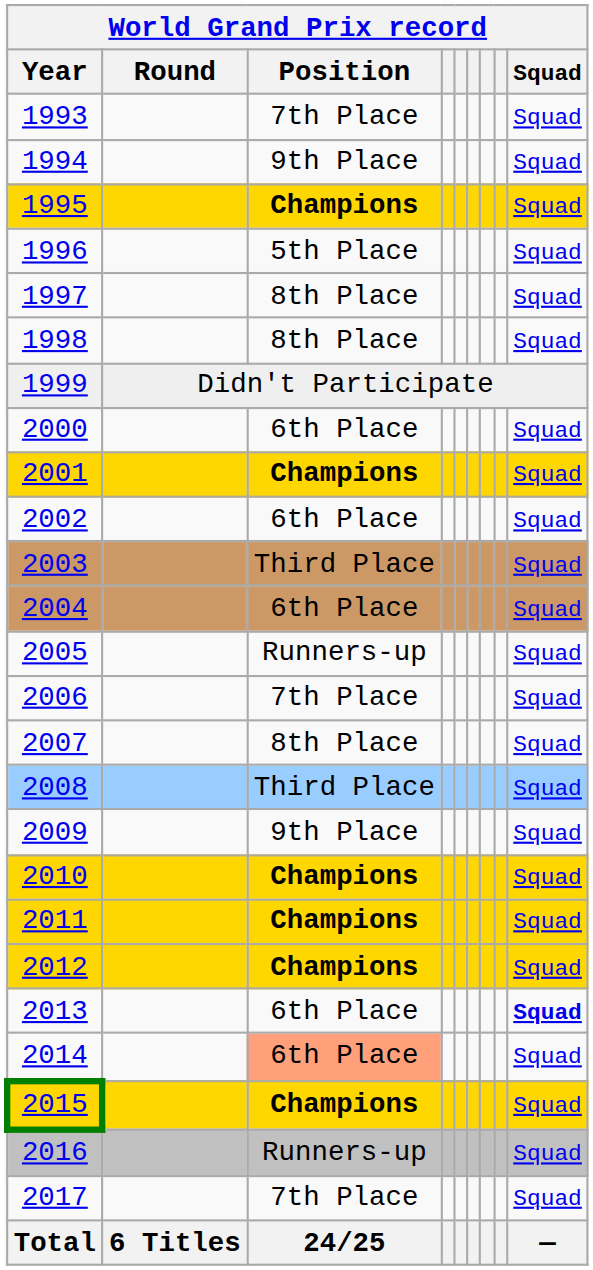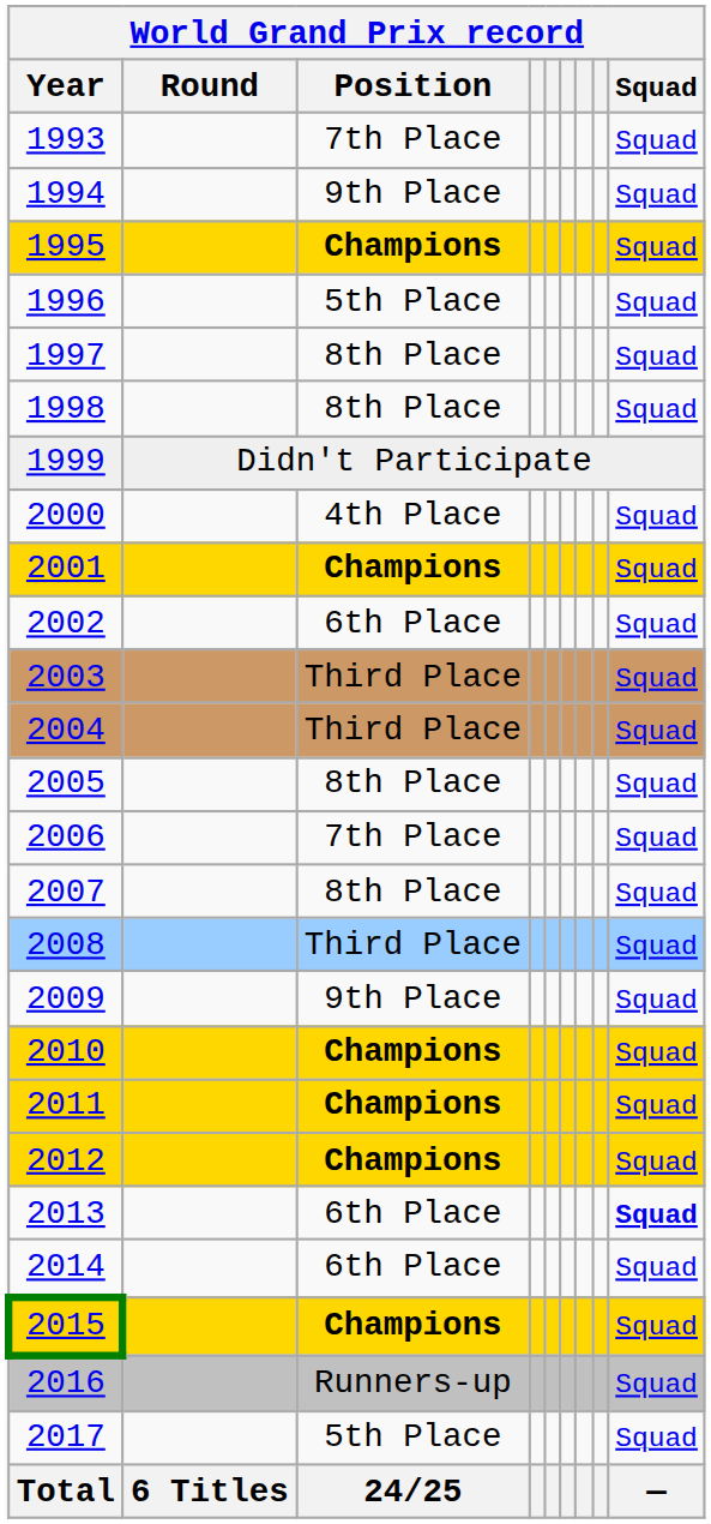 <table class="wikitable" style="text-align: center;">
 <tr>
 <th colspan=9><a href='#'>World Grand Prix record</a></th>
 </tr>
 <tr>
 <th>Year</th>
 <th>Round</th>
 <th>Position</th>
 <th></th>
 <th></th>
 <th></th>
 <th></th>
 <th></th>
 <th><small>Squad</small></th>
 </tr>
 <tr>
 <td> <a href='#'>1993</a></td>
 <td></td>
 <td>7th Place</td>
 <td></td>
 <td></td>
 <td></td>
 <td></td>
 <td></td>
 <td><small><a href='#'>Squad</a></small></td>
 </tr>
 <tr>
 <td> <a href='#'>1994</a></td>
 <td></td>
 <td>9th Place</td>
 <td></td>
 <td></td>
 <td></td>
 <td></td>
 <td></td>
 <td><small><a href='#'>Squad</a></small></td>
 </tr>
 <tr bgcolor=gold>
 <td> <a href='#'>1995</a></td>
 <td></td>
 <td><strong>Champions</strong></td>
 <td></td>
 <td></td>
 <td></td>
 <td></td>
 <td></td>
 <td><small><a href='#'>Squad</a></small></td>
 </tr>
 <tr>
 <td> <a href='#'>1996</a></td>
 <td></td>
 <td>5th Place</td>
 <td></td>
 <td></td>
 <td></td>
 <td></td>
 <td></td>
 <td><small><a href='#'>Squad</a></small></td>
 </tr>
 <tr>
 <td> <a href='#'>1997</a></td>
 <td></td>
 <td>8th Place</td>
 <td></td>
 <td></td>
 <td></td>
 <td></td>
 <td></td>
 <td><small><a href='#'>Squad</a></small></td>
 </tr>
 <tr>
 <td> <a href='#'>1998</a></td>
 <td></td>
 <td>8th Place</td>
 <td></td>
 <td></td>
 <td></td>
 <td></td>
 <td></td>
 <td><small><a href='#'>Squad</a></small></td>
 </tr>
 <tr bgcolor="efefef">
 <td> <a href='#'>1999</a></td>
 <td colspan=8>Didn't Participate</td>
 </tr>
 <tr>
 <td> <a href='#'>2000</a></td>
 <td></td>
-<td>6th Place</td>
+<td>4th Place</td>
 <td></td>
 <td></td>
 <td></td>
 <td></td>
 <td></td>
 <td><small><a href='#'>Squad</a></small></td>
 </tr>
 <tr bgcolor=gold>
 <td> <a href='#'>2001</a></td>
 <td></td>
 <td><strong>Champions</strong></td>
 <td></td>
 <td></td>
 <td></td>
 <td></td>
 <td></td>
 <td><small><a href='#'>Squad</a></small></td>
 </tr>
 <tr>
 <td> <a href='#'>2002</a></td>
 <td></td>
 <td>6th Place</td>
 <td></td>
 <td></td>
 <td></td>
 <td></td>
 <td></td>
 <td><small><a href='#'>Squad</a></small></td>
 </tr>
 <tr bgcolor=cc9966>
 <td> <a href='#'>2003</a></td>
 <td></td>
 <td>Third Place</td>
 <td></td>
 <td></td>
 <td></td>
 <td></td>
 <td></td>
 <td><small><a href='#'>Squad</a></small></td>
 </tr>
 <tr bgcolor=cc9966>
 <td> <a href='#'>2004</a></td>
 <td></td>
-<td>6th Place</td>
+<td>Third Place</td>
 <td></td>
 <td></td>
 <td></td>
 <td></td>
 <td></td>
 <td><small><a href='#'>Squad</a></small></td>
 </tr>
 <tr>
 <td> <a href='#'>2005</a></td>
 <td></td>
-<td>Runners-up</td>
+<td>8th Place</td>
 <td></td>
 <td></td>
 <td></td>
 <td></td>
 <td></td>
 <td><small><a href='#'>Squad</a></small></td>
 </tr>
 <tr>
 <td> <a href='#'>2006</a></td>
 <td></td>
 <td>7th Place</td>
 <td></td>
 <td></td>
 <td></td>
 <td></td>
 <td></td>
 <td><small><a href='#'>Squad</a></small></td>
 </tr>
 <tr>
 <td> <a href='#'>2007</a></td>
 <td></td>
 <td>8th Place</td>
 <td></td>
 <td></td>
 <td></td>
 <td></td>
 <td></td>
 <td><small><a href='#'>Squad</a></small></td>
 </tr>
 <tr bgcolor=9acdff>
 <td> <a href='#'>2008</a></td>
 <td></td>
 <td>Third Place</td>
 <td></td>
 <td></td>
 <td></td>
 <td></td>
 <td></td>
 <td><small><a href='#'>Squad</a></small></td>
 </tr>
 <tr>
 <td> <a href='#'>2009</a></td>
 <td></td>
 <td>9th Place</td>
 <td></td>
 <td></td>
 <td></td>
 <td></td>
 <td></td>
 <td><small><a href='#'>Squad</a></small></td>
 </tr>
 <tr bgcolor=gold>
 <td> <a href='#'>2010</a></td>
 <td></td>
 <td><strong>Champions</strong></td>
 <td></td>
 <td></td>
 <td></td>
 <td></td>
 <td></td>
 <td><small><a href='#'>Squad</a></small></td>
 </tr>
 <tr bgcolor=gold>
 <td> <a href='#'>2011</a></td>
 <td></td>
 <td><strong>Champions</strong></td>
 <td></td>
 <td></td>
 <td></td>
 <td></td>
 <td></td>
 <td><small><a href='#'>Squad</a></small></td>
 </tr>
 <tr bgcolor=gold>
 <td> <a href='#'>2012</a></td>
 <td></td>
 <td><strong>Champions</strong></td>
 <td></td>
 <td></td>
 <td></td>
 <td></td>
 <td></td>
 <td><small><a href='#'>Squad</a></small></td>
 </tr>
 <tr>
 <td> <a href='#'>2013</a></td>
 <td></td>
 <td>6th Place</td>
 <td></td>
 <td></td>
 <td></td>
 <td></td>
 <td></td>
 <td><strong><small><a href='#'>Squad</a></small></strong></td>
 </tr>
 <tr>
 <td> <a href='#'>2014</a></td>
 <td></td>
-<td style="background: lightsalmon;">6th Place</td>
+<td>6th Place</td>
 <td></td>
 <td></td>
 <td></td>
 <td></td>
 <td></td>
 <td><small><a href='#'>Squad</a></small></td>
 </tr>
 <tr bgcolor=gold>
 <td style="border: 3px solid green"> <a href='#'>2015</a></td>
 <td></td>
 <td><strong>Champions</strong></td>
 <td></td>
 <td></td>
 <td></td>
 <td></td>
 <td></td>
 <td><small><a href='#'>Squad</a></small></td>
 </tr>
 <tr bgcolor=silver>
 <td> <a href='#'>2016</a></td>
 <td></td>
 <td>Runners-up</td>
 <td></td>
 <td></td>
 <td></td>
 <td></td>
 <td></td>
 <td><small><a href='#'>Squad</a></small></td>
 </tr>
 <tr>
 <td> <a href='#'>2017</a></td>
 <td></td>
-<td>7th Place</td>
+<td>5th Place</td>
 <td></td>
 <td></td>
 <td></td>
 <td></td>
 <td></td>
 <td><small><a href='#'>Squad</a></small></td>
 </tr>
 <tr>
 <th>Total</th>
 <th>6 Titles</th>
 <th>24/25</th>
 <th></th>
 <th></th>
 <th></th>
 <th></th>
 <th></th>
 <th>—</th>
 </tr>
 </table>
